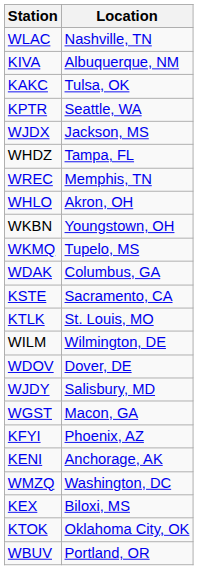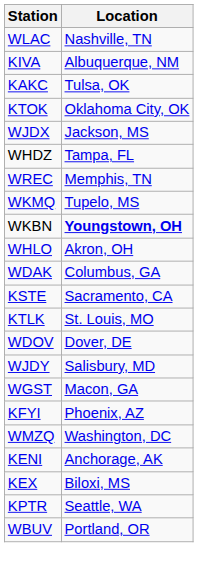 <table class="wikitable collapsible">
 <tr>
 <th>Station</th>
 <th>Location</th>
 </tr>
 <tr>
 <td><a href='#'>WLAC</a></td>
 <td><a href='#'>Nashville, TN</a></td>
 </tr>
 <tr>
 <td><a href='#'>KIVA</a></td>
 <td><a href='#'> Albuquerque, NM</a></td>
 </tr>
 <tr>
 <td><a href='#'>KAKC</a></td>
 <td><a href='#'>Tulsa, OK</a></td>
 </tr>
 <tr>
-<td><a href='#'>KPTR</a></td>
-<td><a href='#'>Seattle, WA</a></td>
+<td><a href='#'>KTOK</a></td>
+<td><a href='#'>Oklahoma City, OK</a></td>
 </tr>
 <tr>
 <td><a href='#'>WJDX</a></td>
 <td><a href='#'>Jackson, MS</a></td>
 </tr>
 <tr>
 <td>WHDZ</td>
 <td><a href='#'>Tampa, FL</a></td>
 </tr>
 <tr>
 <td><a href='#'>WREC</a></td>
 <td><a href='#'>Memphis, TN</a></td>
 </tr>
 <tr>
-<td><a href='#'>WHLO</a></td>
-<td><a href='#'>Akron, OH</a></td>
+<td><a href='#'>WKMQ</a></td>
+<td><a href='#'>Tupelo, MS</a></td>
 </tr>
 <tr>
 <td>WKBN</td>
-<td><a href='#'>Youngstown, OH</a></td>
+<td><strong><a href='#'>Youngstown, OH</a></strong></td>
 </tr>
 <tr>
-<td><a href='#'>WKMQ</a></td>
-<td><a href='#'>Tupelo, MS</a></td>
+<td><a href='#'>WHLO</a></td>
+<td><a href='#'>Akron, OH</a></td>
 </tr>
 <tr>
 <td><a href='#'>WDAK</a></td>
 <td><a href='#'>Columbus, GA</a></td>
 </tr>
 <tr>
 <td><a href='#'>KSTE</a></td>
 <td><a href='#'>Sacramento, CA</a></td>
 </tr>
 <tr>
 <td><a href='#'>KTLK</a></td>
 <td><a href='#'>St. Louis, MO</a></td>
-</tr>
-<tr>
-<td>WILM</td>
-<td><a href='#'>Wilmington, DE</a></td>
 </tr>
 <tr>
 <td><a href='#'>WDOV</a></td>
 <td><a href='#'>Dover, DE</a></td>
 </tr>
 <tr>
 <td><a href='#'>WJDY</a></td>
 <td><a href='#'>Salisbury, MD</a></td>
 </tr>
 <tr>
 <td><a href='#'>WGST</a></td>
 <td><a href='#'>Macon, GA</a></td>
 </tr>
 <tr>
 <td><a href='#'>KFYI</a></td>
 <td><a href='#'>Phoenix, AZ</a></td>
 </tr>
 <tr>
+<td><a href='#'>WMZQ</a></td>
+<td><a href='#'>Washington, DC</a></td>
+</tr>
+<tr>
 <td><a href='#'>KENI</a></td>
 <td><a href='#'>Anchorage, AK</a></td>
-</tr>
-<tr>
-<td><a href='#'>WMZQ</a></td>
-<td><a href='#'>Washington, DC</a></td>
 </tr>
 <tr>
 <td><a href='#'>KEX</a></td>
 <td><a href='#'>Biloxi, MS</a></td>
 </tr>
 <tr>
-<td><a href='#'>KTOK</a></td>
-<td><a href='#'>Oklahoma City, OK</a></td>
+<td><a href='#'>KPTR</a></td>
+<td><a href='#'>Seattle, WA</a></td>
 </tr>
 <tr>
 <td><a href='#'>WBUV</a></td>
 <td><a href='#'>Portland, OR</a></td>
 </tr>
 </table>
